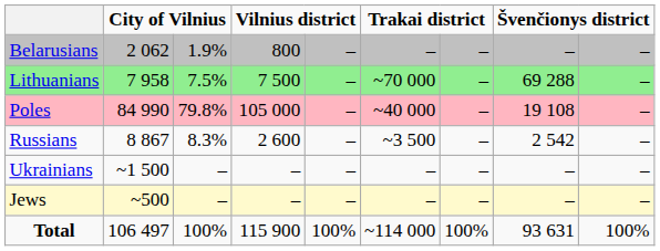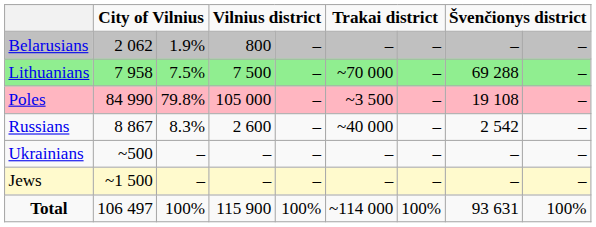 <table class="wikitable sortable">
 <tr style="text-align:center">
 <th></th>
 <td colspan="2"><strong>City of Vilnius</strong></td>
 <td colspan="2"><strong>Vilnius district</strong></td>
 <td colspan="2"><strong>Trakai district</strong></td>
 <td colspan="2"><strong>Švenčionys district</strong></td>
 </tr>
 <tr style="text-align:right; background:#C0C0C0">
 <td style="text-align:left;"><a href='#'>Belarusians</a></td>
 <td>2 062</td>
 <td>1.9%</td>
 <td>800</td>
 <td>–</td>
 <td>–</td>
 <td>–</td>
 <td>–</td>
 <td>–</td>
 </tr>
 <tr style="text-align:right; background:#90EE90">
 <td style="text-align:left;"><a href='#'>Lithuanians</a></td>
 <td>7 958</td>
 <td>7.5%</td>
 <td>7 500</td>
 <td>–</td>
 <td>~70 000</td>
 <td>–</td>
 <td>69 288</td>
 <td>–</td>
 </tr>
 <tr style="text-align:right; background:#FFB6C1">
 <td style="text-align:left; "><a href='#'>Poles</a></td>
 <td>84 990</td>
 <td>79.8%</td>
 <td>105 000</td>
 <td>–</td>
-<td>~40 000</td>
+<td>~3 500</td>
 <td>–</td>
 <td>19 108</td>
 <td>–</td>
 </tr>
 <tr style="text-align:right">
 <td style="text-align:left; "><a href='#'>Russians</a></td>
 <td>8 867</td>
 <td>8.3%</td>
 <td>2 600</td>
 <td>–</td>
-<td>~3 500</td>
+<td>~40 000</td>
 <td>–</td>
 <td>2 542</td>
 <td>–</td>
 </tr>
 <tr style="text-align:right">
 <td style="text-align:left; "><a href='#'>Ukrainians</a></td>
-<td>~1 500</td>
+<td>~500</td>
 <td>–</td>
 <td>–</td>
 <td>–</td>
 <td>–</td>
 <td>–</td>
 <td>–</td>
 <td>–</td>
 </tr>
 <tr style="text-align:right; background:#FFFACD">
 <td style="text-align:left; ">Jews</td>
-<td>~500</td>
+<td>~1 500</td>
 <td>–</td>
 <td>–</td>
 <td>–</td>
 <td>–</td>
 <td>–</td>
 <td>–</td>
 <td>–</td>
 </tr>
 <tr style="text-align:right">
 <td style="text-align:center;"><strong>Total</strong></td>
 <td>106 497</td>
 <td>100%</td>
 <td>115 900</td>
 <td>100%</td>
 <td>~114 000</td>
 <td>100%</td>
 <td>93 631</td>
 <td>100%</td>
 </tr>
 </table>
